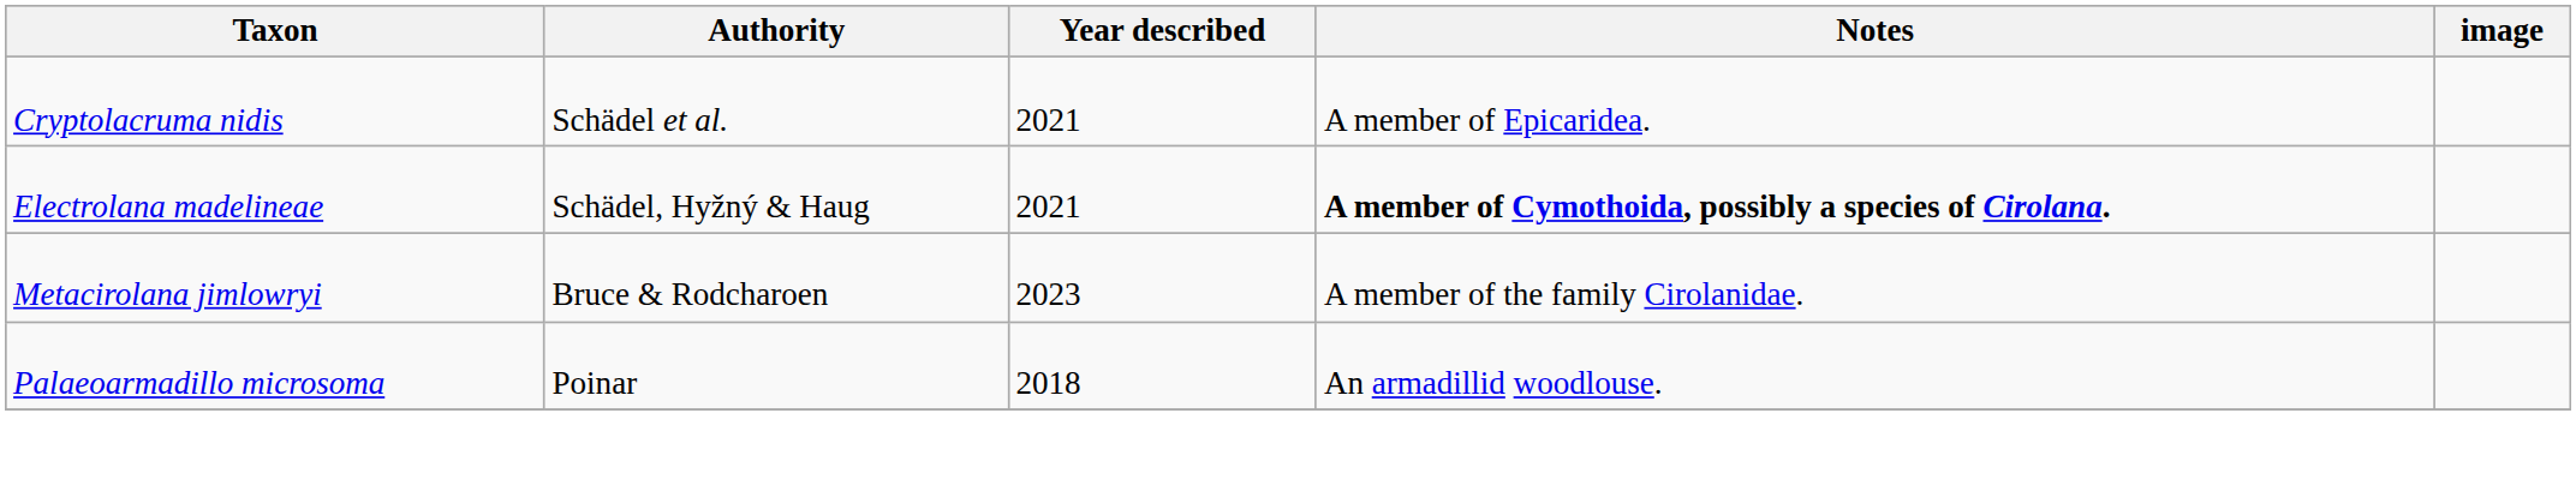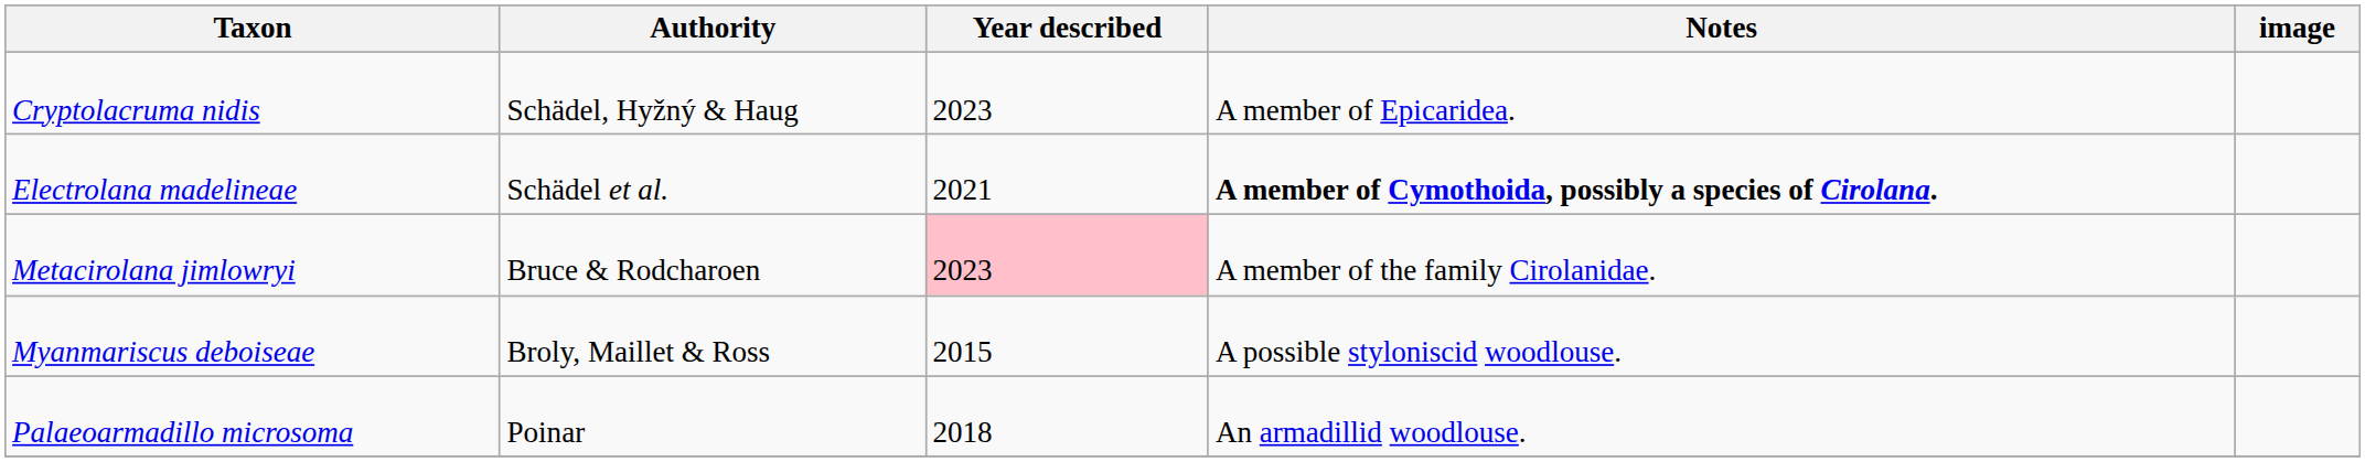 <table class="wikitable sortable" align="center" width="100%">
 <tr>
 <th>Taxon</th>
 <th>Authority</th>
 <th>Year described</th>
 <th>Notes</th>
 <th>image</th>
 </tr>
 <tr>
 <td><br><em><a href='#'>Cryptolacruma nidis</a></em></td>
-<td><br>Schädel <em>et al.</em></td>
-<td><br>2021</td>
+<td><br>Schädel, Hyžný & Haug</td>
+<td><br>2023</td>
 <td><br>A member of <a href='#'>Epicaridea</a>.</td>
 <td></td>
 </tr>
 <tr>
 <td><br><em><a href='#'>Electrolana madelineae</a></em></td>
-<td><br>Schädel, Hyžný & Haug</td>
+<td><br>Schädel <em>et al.</em></td>
 <td><br>2021</td>
 <td><strong><br>A member of <a href='#'>Cymothoida</a>, possibly a species of <em><a href='#'>Cirolana</a></em>.</strong></td>
 <td></td>
 </tr>
 <tr>
 <td><br><em><a href='#'>Metacirolana jimlowryi</a></em></td>
 <td><br>Bruce & Rodcharoen</td>
-<td><br>2023</td>
+<td style="background: pink;"><br>2023</td>
 <td><br>A member of the family <a href='#'>Cirolanidae</a>.</td>
+<td></td>
+</tr>
+<tr>
+<td><br><em><a href='#'>Myanmariscus deboiseae</a></em></td>
+<td><br>Broly, Maillet & Ross</td>
+<td><br>2015</td>
+<td><br>A possible <a href='#'>styloniscid</a> <a href='#'>woodlouse</a>.</td>
 <td></td>
 </tr>
 <tr>
 <td><br><em><a href='#'>Palaeoarmadillo microsoma</a></em></td>
 <td><br>Poinar</td>
 <td><br>2018</td>
 <td><br>An <a href='#'>armadillid</a> <a href='#'>woodlouse</a>.</td>
 <td></td>
 </tr>
 <tr>
 </tr>
 </table>
